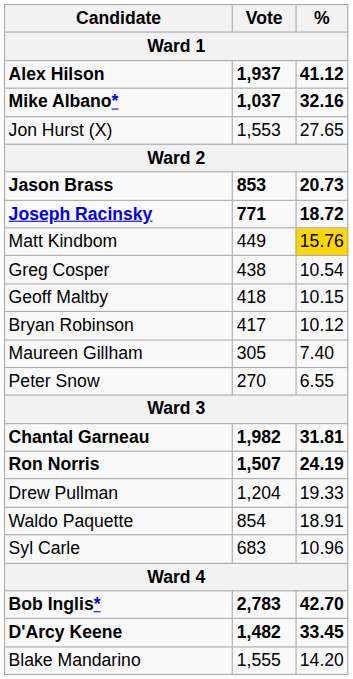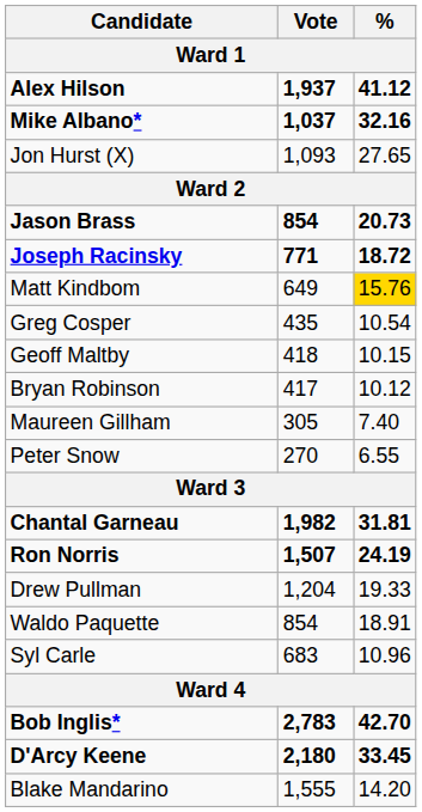 <table class="wikitable">
 <tr>
 <th bgcolor="#DDDDFF" width="200px">Candidate</th>
 <th bgcolor="#DDDDFF" width="50px">Vote</th>
 <th bgcolor="#DDDDFF" width="30px">%</th>
 </tr>
 <tr>
 <th colspan="3">Ward 1</th>
 </tr>
 <tr>
 <td><strong>Alex Hilson</strong></td>
 <td><strong>1,937</strong></td>
 <td><strong>41.12</strong></td>
 </tr>
 <tr>
 <td><strong>Mike Albano<a href='#'>*</a></strong></td>
 <td><strong>1,037</strong></td>
 <td><strong>32.16</strong></td>
 </tr>
 <tr>
 <td>Jon Hurst (X)</td>
-<td>1,553</td>
+<td>1,093</td>
 <td>27.65</td>
 </tr>
 <tr>
 <th colspan="3">Ward 2</th>
 </tr>
 <tr>
 <td><strong>Jason Brass</strong></td>
-<td><strong>853</strong></td>
+<td><strong>854</strong></td>
 <td><strong>20.73</strong></td>
 </tr>
 <tr>
 <td><strong><a href='#'>Joseph Racinsky</a></strong></td>
 <td><strong>771</strong></td>
 <td><strong>18.72</strong></td>
 </tr>
 <tr>
 <td>Matt Kindbom</td>
-<td>449</td>
+<td>649</td>
 <td style="background: gold;">15.76</td>
 </tr>
 <tr>
 <td>Greg Cosper</td>
-<td>438</td>
+<td>435</td>
 <td>10.54</td>
 </tr>
 <tr>
 <td>Geoff Maltby</td>
 <td>418</td>
 <td>10.15</td>
 </tr>
 <tr>
 <td>Bryan Robinson</td>
 <td>417</td>
 <td>10.12</td>
 </tr>
 <tr>
 <td>Maureen Gillham</td>
 <td>305</td>
 <td>7.40</td>
 </tr>
 <tr>
 <td>Peter Snow</td>
 <td>270</td>
 <td>6.55</td>
 </tr>
 <tr>
 <th colspan="3">Ward 3</th>
 </tr>
 <tr>
 <td><strong>Chantal Garneau</strong></td>
 <td><strong>1,982</strong></td>
 <td><strong>31.81</strong></td>
 </tr>
 <tr>
 <td><strong>Ron Norris</strong></td>
 <td><strong>1,507</strong></td>
 <td><strong>24.19</strong></td>
 </tr>
 <tr>
 <td>Drew Pullman</td>
 <td>1,204</td>
 <td>19.33</td>
 </tr>
 <tr>
 <td>Waldo Paquette</td>
 <td>854</td>
 <td>18.91</td>
 </tr>
 <tr>
 <td>Syl Carle</td>
 <td>683</td>
 <td>10.96</td>
 </tr>
 <tr>
 <th colspan="3">Ward 4</th>
 </tr>
 <tr>
 <td><strong>Bob Inglis<a href='#'>*</a></strong></td>
 <td><strong>2,783</strong></td>
 <td><strong>42.70</strong></td>
 </tr>
 <tr>
 <td><strong>D'Arcy Keene</strong></td>
-<td><strong>1,482</strong></td>
+<td><strong>2,180</strong></td>
 <td><strong>33.45</strong></td>
 </tr>
 <tr>
 <td>Blake Mandarino</td>
 <td>1,555</td>
 <td>14.20</td>
 </tr>
 </table>
